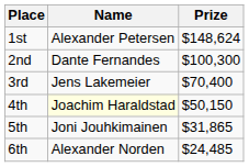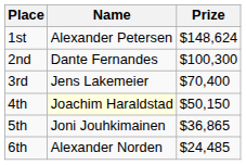 <table class="wikitable">
 <tr>
 <th>Place</th>
 <th>Name</th>
 <th>Prize</th>
 </tr>
 <tr>
 <td>1st</td>
 <td> Alexander Petersen</td>
 <td>$148,624</td>
 </tr>
 <tr>
 <td>2nd</td>
 <td> Dante Fernandes</td>
 <td>$100,300</td>
 </tr>
 <tr>
 <td>3rd</td>
 <td> Jens Lakemeier</td>
 <td>$70,400</td>
 </tr>
 <tr>
 <td>4th</td>
 <td style="background: lightyellow;"> Joachim Haraldstad</td>
 <td>$50,150</td>
 </tr>
 <tr>
 <td>5th</td>
 <td> Joni Jouhkimainen</td>
-<td>$31,865</td>
+<td>$36,865</td>
 </tr>
 <tr>
 <td>6th</td>
 <td> Alexander Norden</td>
 <td>$24,485</td>
 </tr>
 </table>
